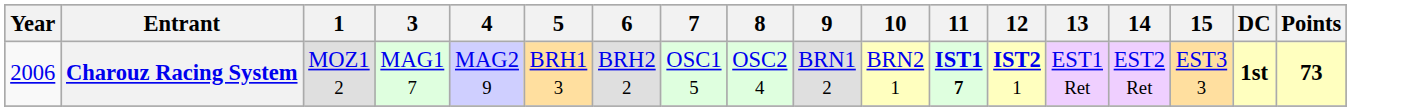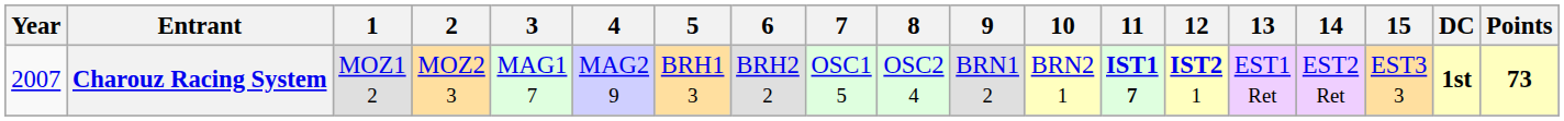 <table class="wikitable" style="text-align:center; font-size:85%">
 <tr>
 <th>Year</th>
 <th>Entrant</th>
 <th>1</th>
+<th>2</th>
 <th>3</th>
 <th>4</th>
 <th>5</th>
 <th>6</th>
 <th>7</th>
 <th>8</th>
 <th>9</th>
 <th>10</th>
 <th>11</th>
 <th>12</th>
 <th>13</th>
 <th>14</th>
 <th>15</th>
 <th>DC</th>
 <th>Points</th>
 </tr>
 <tr>
-<td><a href='#'>2006</a></td>
+<td><a href='#'>2007</a></td>
 <th nowrap><a href='#'>Charouz Racing System</a></th>
 <td style="background:#DFDFDF;"><a href='#'>MOZ1</a><br><small>2</small></td>
+<td style="background:#FFDF9F;"><a href='#'>MOZ2</a><br><small>3</small></td>
 <td style="background:#DFFFDF;"><a href='#'>MAG1</a><br><small>7</small></td>
 <td style="background:#CFCFFF;"><a href='#'>MAG2</a><br><small>9</small></td>
 <td style="background:#FFDF9F;"><a href='#'>BRH1</a><br><small>3</small></td>
 <td style="background:#DFDFDF;"><a href='#'>BRH2</a><br><small>2</small></td>
 <td style="background:#DFFFDF;"><a href='#'>OSC1</a><br><small>5</small></td>
 <td style="background:#DFFFDF;"><a href='#'>OSC2</a><br><small>4</small></td>
 <td style="background:#DFDFDF;"><a href='#'>BRN1</a><br><small>2</small></td>
 <td style="background:#FFFFBF;"><a href='#'>BRN2</a><br><small>1</small></td>
 <td style="background:#DFFFDF;"><strong><a href='#'>IST1</a><br><small>7</small></strong></td>
 <td style="background:#FFFFBF;"><strong><a href='#'>IST2</a></strong><br><small>1</small></td>
 <td style="background:#EFCFFF;"><a href='#'>EST1</a><br><small>Ret</small></td>
 <td style="background:#EFCFFF;"><a href='#'>EST2</a><br><small>Ret</small></td>
 <td style="background:#FFDF9F;"><a href='#'>EST3</a><br><small>3</small></td>
 <td style="background:#FFFFBF;"><strong>1st</strong></td>
 <td style="background:#FFFFBF;"><strong>73</strong></td>
 </tr>
 </table>
